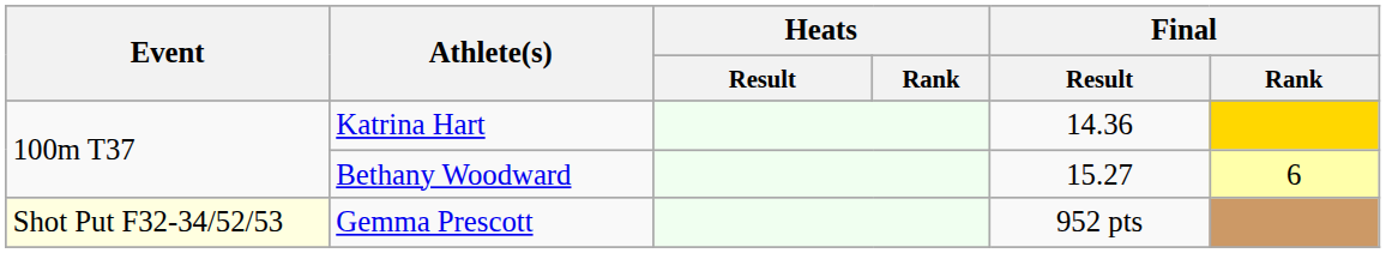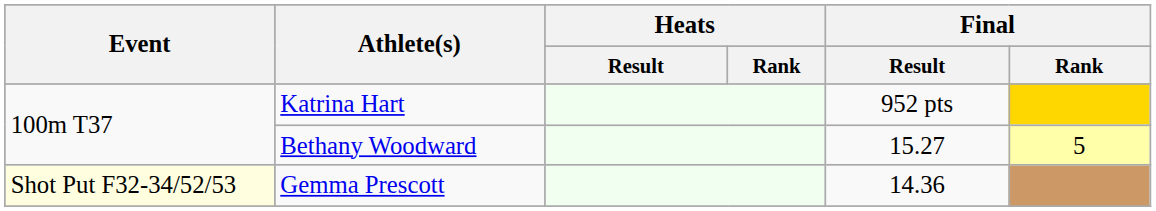 <table class=wikitable style="font-size:90%">
 <tr>
 <th rowspan="2" style="width:150px;">Event</th>
 <th rowspan="2" style="width:150px;">Athlete(s)</th>
 <th colspan="2" style="width:150px;">Heats</th>
 <th colspan="2" style="width:175px;">Final</th>
 </tr>
 <tr>
 <th style="line-height:1em; width:100px;"><small>Result</small></th>
 <th style="line-height:1em; width:50px;"><small>Rank</small></th>
 <th style="line-height:1em; width:100px;"><small>Result</small></th>
 <th style="line-height:1em; width:75px;"><small>Rank</small></th>
 </tr>
 <tr>
 <td rowspan=2>100m T37</td>
 <td><a href='#'>Katrina Hart</a></td>
 <td colspan="2" style="background:honeydew;"></td>
-<td style="text-align:center;">14.36</td>
+<td style="text-align:center;">952 pts</td>
 <td style="text-align:center; background:gold;"></td>
 </tr>
 <tr>
 <td><a href='#'>Bethany Woodward</a></td>
 <td colspan="2" style="background:honeydew;"></td>
 <td style="text-align:center;">15.27</td>
-<td style="text-align:center; background:#ffa;">6</td>
+<td style="text-align:center; background:#ffa;">5</td>
 </tr>
 <tr>
 <td style="background: lightyellow;">Shot Put F32-34/52/53</td>
 <td><a href='#'>Gemma Prescott</a></td>
 <td style="background:honeydew;" colspan="2"></td>
-<td style="text-align:center;">952 pts</td>
+<td style="text-align:center;">14.36</td>
 <td style="text-align:center; background:#c96;"></td>
 </tr>
 </table>
